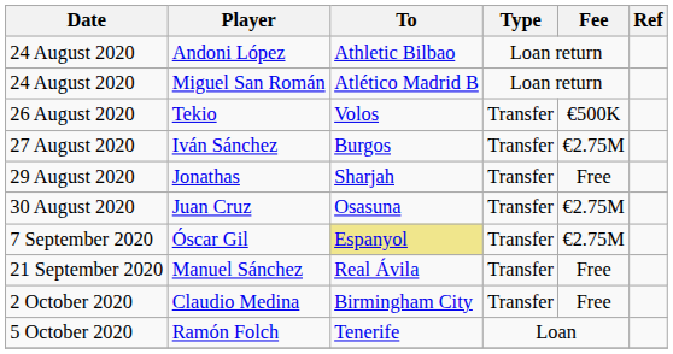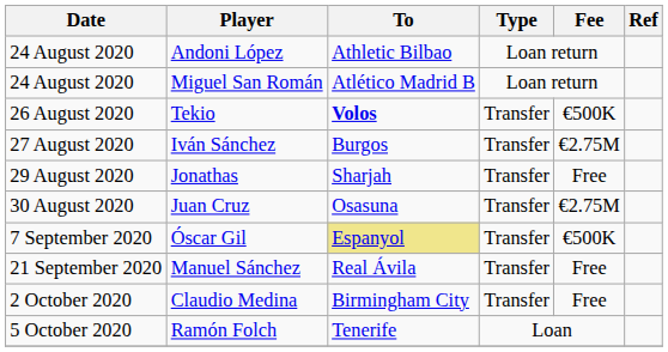 <table class="wikitable">
 <tr>
 <th>Date</th>
 <th>Player</th>
 <th>To</th>
 <th>Type</th>
 <th>Fee</th>
 <th>Ref</th>
 </tr>
 <tr>
 <td>24 August 2020</td>
 <td> <a href='#'>Andoni López</a></td>
 <td><a href='#'>Athletic Bilbao</a></td>
 <td align=center colspan=2>Loan return</td>
 <td align=center></td>
 </tr>
 <tr>
 <td>24 August 2020</td>
 <td> <a href='#'>Miguel San Román</a></td>
 <td><a href='#'>Atlético Madrid B</a></td>
 <td align=center colspan=2>Loan return</td>
 <td align=center></td>
 </tr>
 <tr>
 <td>26 August 2020</td>
 <td> <a href='#'>Tekio</a></td>
-<td> <a href='#'>Volos</a></td>
+<td><strong> <a href='#'>Volos</a></strong></td>
 <td align=center>Transfer</td>
 <td align=center>€500K</td>
 <td align=center></td>
 </tr>
 <tr>
 <td>27 August 2020</td>
 <td> <a href='#'>Iván Sánchez</a></td>
 <td><a href='#'>Burgos</a></td>
 <td align=center>Transfer</td>
 <td align=center>€2.75M</td>
 <td align=center></td>
 </tr>
 <tr>
 <td>29 August 2020</td>
 <td> <a href='#'>Jonathas</a></td>
 <td> <a href='#'>Sharjah</a></td>
 <td align=center>Transfer</td>
 <td align=center>Free</td>
 <td align=center></td>
 </tr>
 <tr>
 <td>30 August 2020</td>
 <td> <a href='#'>Juan Cruz</a></td>
 <td><a href='#'>Osasuna</a></td>
 <td align=center>Transfer</td>
 <td align=center>€2.75M</td>
 <td align=center></td>
 </tr>
 <tr>
 <td>7 September 2020</td>
 <td> <a href='#'>Óscar Gil</a></td>
 <td style="background: khaki;"><a href='#'>Espanyol</a></td>
 <td align=center>Transfer</td>
-<td align=center>€2.75M</td>
+<td align=center>€500K</td>
 <td align=center></td>
 </tr>
 <tr>
 <td>21 September 2020</td>
 <td> <a href='#'>Manuel Sánchez</a></td>
 <td><a href='#'>Real Ávila</a></td>
 <td align=center>Transfer</td>
 <td align=center>Free</td>
 <td align=center></td>
 </tr>
 <tr>
 <td>2 October 2020</td>
 <td> <a href='#'>Claudio Medina</a></td>
 <td> <a href='#'>Birmingham City</a></td>
 <td align=center>Transfer</td>
 <td align=center>Free</td>
 <td align=center></td>
 </tr>
 <tr>
 <td>5 October 2020</td>
 <td> <a href='#'>Ramón Folch</a></td>
 <td><a href='#'>Tenerife</a></td>
 <td align=center colspan=2>Loan</td>
 <td align=center></td>
 </tr>
 <tr>
 </tr>
 </table>
